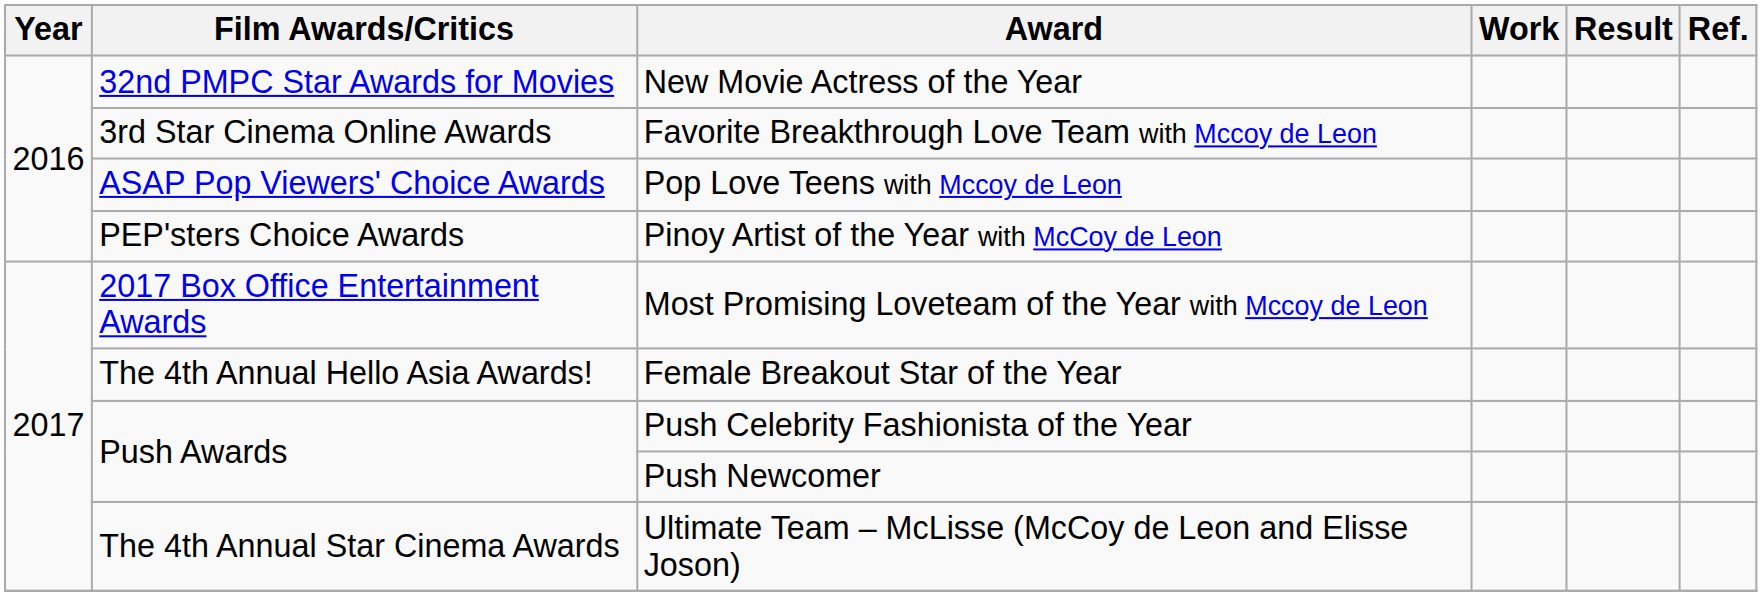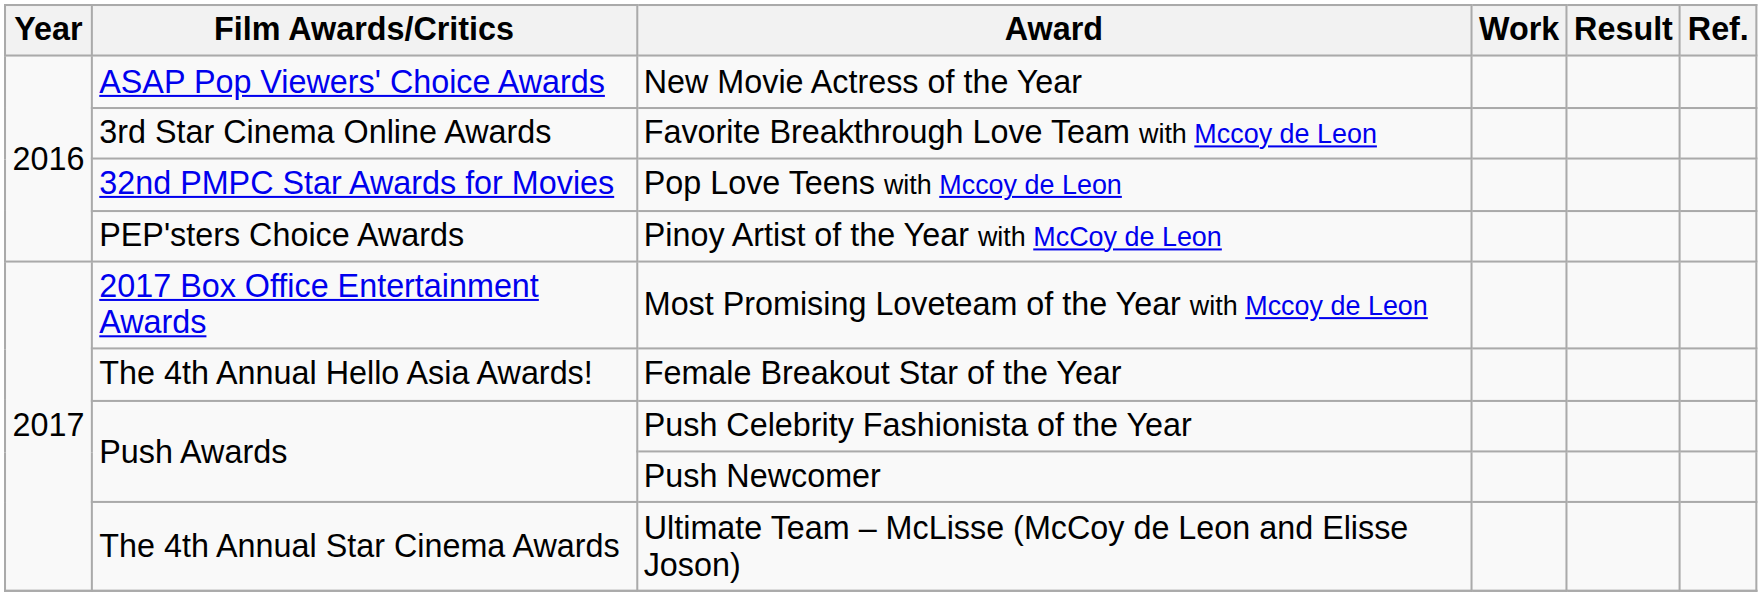 <table class="wikitable sortable">
 <tr>
 <th>Year</th>
 <th>Film Awards/Critics</th>
 <th>Award</th>
 <th>Work</th>
 <th>Result</th>
 <th>Ref.</th>
 </tr>
 <tr>
 <td rowspan="4">2016</td>
-<td><a href='#'>32nd PMPC Star Awards for Movies</a></td>
+<td><a href='#'>ASAP Pop Viewers' Choice Awards</a></td>
 <td>New Movie Actress of the Year</td>
 <td></td>
 <td></td>
 <td></td>
 </tr>
 <tr>
 <td>3rd Star Cinema Online Awards</td>
 <td>Favorite Breakthrough Love Team <small>with <a href='#'>Mccoy de Leon</a></small></td>
 <td></td>
 <td></td>
 <td></td>
 </tr>
 <tr>
-<td><a href='#'>ASAP Pop Viewers' Choice Awards</a></td>
+<td><a href='#'>32nd PMPC Star Awards for Movies</a></td>
 <td>Pop Love Teens <small>with <a href='#'>Mccoy de Leon</a></small></td>
 <td></td>
 <td></td>
 <td></td>
 </tr>
 <tr>
 <td>PEP'sters Choice Awards</td>
 <td>Pinoy Artist of the Year <small>with <a href='#'>McCoy de Leon</a></small></td>
 <td></td>
 <td></td>
 <td></td>
 </tr>
 <tr>
 <td rowspan="5">2017</td>
 <td><a href='#'>2017 Box Office Entertainment Awards</a></td>
 <td>Most Promising Loveteam of the Year <small>with <a href='#'>Mccoy de Leon</a></small></td>
 <td></td>
 <td></td>
 <td></td>
 </tr>
 <tr>
 <td>The 4th Annual Hello Asia Awards!</td>
 <td>Female Breakout Star of the Year</td>
 <td></td>
 <td></td>
 <td></td>
 </tr>
 <tr>
 <td rowspan=2>Push Awards</td>
 <td>Push Celebrity Fashionista of the Year</td>
 <td></td>
 <td></td>
 <td></td>
 </tr>
 <tr>
 <td>Push Newcomer</td>
 <td></td>
 <td></td>
 <td></td>
 </tr>
 <tr>
 <td>The 4th Annual Star Cinema Awards</td>
 <td>Ultimate  Team – McLisse (McCoy de Leon and Elisse Joson)</td>
 <td></td>
 <td></td>
 <td></td>
 </tr>
 <tr>
 </tr>
 </table>
